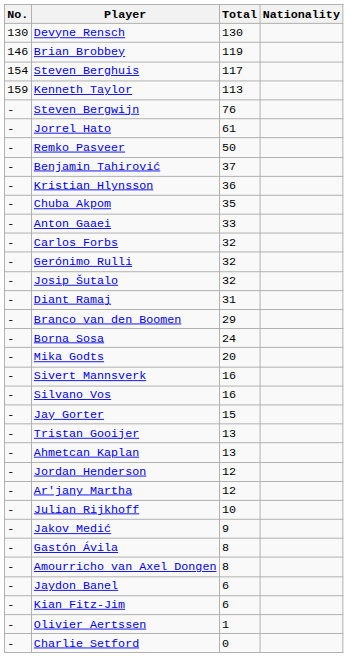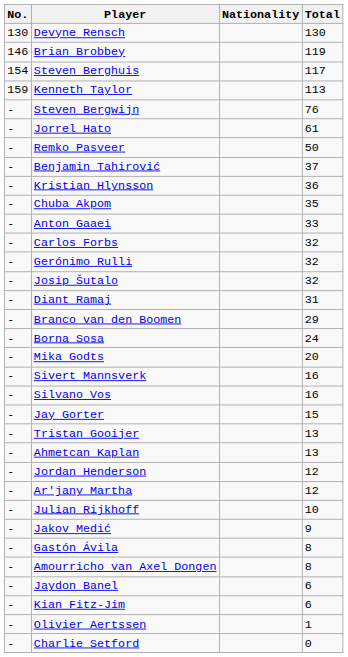 <table class="wikitable">
 <tr>
 <th>No.</th>
 <th>Player</th>
+<th>Nationality</th>
 <th>Total</th>
-<th>Nationality</th>
 </tr>
 <tr>
 <td>130</td>
 <td><a href='#'>Devyne Rensch</a></td>
+<td></td>
 <td>130</td>
-<td></td>
 </tr>
 <tr>
 <td>146</td>
 <td><a href='#'>Brian Brobbey</a></td>
+<td></td>
 <td>119</td>
-<td></td>
 </tr>
 <tr>
 <td>154</td>
 <td><a href='#'>Steven Berghuis</a></td>
+<td></td>
 <td>117</td>
-<td></td>
 </tr>
 <tr>
 <td>159</td>
 <td><a href='#'>Kenneth Taylor</a></td>
+<td></td>
 <td>113</td>
-<td></td>
 </tr>
 <tr>
 <td>-</td>
 <td><a href='#'>Steven Bergwijn</a></td>
+<td></td>
 <td>76</td>
-<td></td>
 </tr>
 <tr>
 <td>-</td>
 <td><a href='#'>Jorrel Hato</a></td>
+<td></td>
 <td>61</td>
-<td></td>
 </tr>
 <tr>
 <td>-</td>
 <td><a href='#'>Remko Pasveer</a></td>
+<td></td>
 <td>50</td>
-<td></td>
 </tr>
 <tr>
 <td>-</td>
 <td><a href='#'>Benjamin Tahirović</a></td>
+<td></td>
 <td>37</td>
-<td></td>
 </tr>
 <tr>
 <td>-</td>
 <td><a href='#'>Kristian Hlynsson</a></td>
+<td></td>
 <td>36</td>
-<td></td>
 </tr>
 <tr>
 <td>-</td>
 <td><a href='#'>Chuba Akpom</a></td>
+<td></td>
 <td>35</td>
-<td></td>
 </tr>
 <tr>
 <td>-</td>
 <td><a href='#'>Anton Gaaei</a></td>
+<td></td>
 <td>33</td>
-<td></td>
 </tr>
 <tr>
 <td>-</td>
 <td><a href='#'>Carlos Forbs</a></td>
+<td></td>
 <td>32</td>
-<td></td>
 </tr>
 <tr>
 <td>-</td>
 <td><a href='#'>Gerónimo Rulli</a></td>
+<td></td>
 <td>32</td>
-<td></td>
 </tr>
 <tr>
 <td>-</td>
 <td><a href='#'>Josip Šutalo</a></td>
+<td></td>
 <td>32</td>
-<td></td>
 </tr>
 <tr>
 <td>-</td>
 <td><a href='#'>Diant Ramaj</a></td>
+<td></td>
 <td>31</td>
-<td></td>
 </tr>
 <tr>
 <td>-</td>
 <td><a href='#'>Branco van den Boomen</a></td>
+<td></td>
 <td>29</td>
-<td></td>
 </tr>
 <tr>
 <td>-</td>
 <td><a href='#'>Borna Sosa</a></td>
+<td></td>
 <td>24</td>
-<td></td>
 </tr>
 <tr>
 <td>-</td>
 <td><a href='#'>Mika Godts</a></td>
+<td></td>
 <td>20</td>
-<td></td>
 </tr>
 <tr>
 <td>-</td>
 <td><a href='#'>Sivert Mannsverk</a></td>
+<td></td>
 <td>16</td>
-<td></td>
 </tr>
 <tr>
 <td>-</td>
 <td><a href='#'>Silvano Vos</a></td>
+<td></td>
 <td>16</td>
-<td></td>
 </tr>
 <tr>
 <td>-</td>
 <td><a href='#'>Jay Gorter</a></td>
+<td></td>
 <td>15</td>
-<td></td>
 </tr>
 <tr>
 <td>-</td>
 <td><a href='#'>Tristan Gooijer</a></td>
+<td></td>
 <td>13</td>
-<td></td>
 </tr>
 <tr>
 <td>-</td>
 <td><a href='#'>Ahmetcan Kaplan</a></td>
+<td></td>
 <td>13</td>
-<td></td>
 </tr>
 <tr>
 <td>-</td>
 <td><a href='#'>Jordan Henderson</a></td>
+<td></td>
 <td>12</td>
-<td></td>
 </tr>
 <tr>
 <td>-</td>
 <td><a href='#'>Ar'jany Martha</a></td>
+<td></td>
 <td>12</td>
-<td></td>
 </tr>
 <tr>
 <td>-</td>
 <td><a href='#'>Julian Rijkhoff</a></td>
+<td></td>
 <td>10</td>
-<td></td>
 </tr>
 <tr>
 <td>-</td>
 <td><a href='#'>Jakov Medić</a></td>
+<td></td>
 <td>9</td>
-<td></td>
 </tr>
 <tr>
 <td>-</td>
 <td><a href='#'>Gastón Ávila</a></td>
+<td></td>
 <td>8</td>
-<td></td>
 </tr>
 <tr>
 <td>-</td>
 <td><a href='#'>Amourricho van Axel Dongen</a></td>
+<td></td>
 <td>8</td>
-<td></td>
 </tr>
 <tr>
 <td>-</td>
 <td><a href='#'>Jaydon Banel</a></td>
+<td></td>
 <td>6</td>
-<td></td>
 </tr>
 <tr>
 <td>-</td>
 <td><a href='#'>Kian Fitz-Jim</a></td>
+<td></td>
 <td>6</td>
-<td></td>
 </tr>
 <tr>
 <td>-</td>
 <td><a href='#'>Olivier Aertssen</a></td>
+<td></td>
 <td>1</td>
-<td></td>
 </tr>
 <tr>
 <td>-</td>
 <td><a href='#'>Charlie Setford</a></td>
+<td></td>
 <td>0</td>
-<td></td>
 </tr>
 </table>
